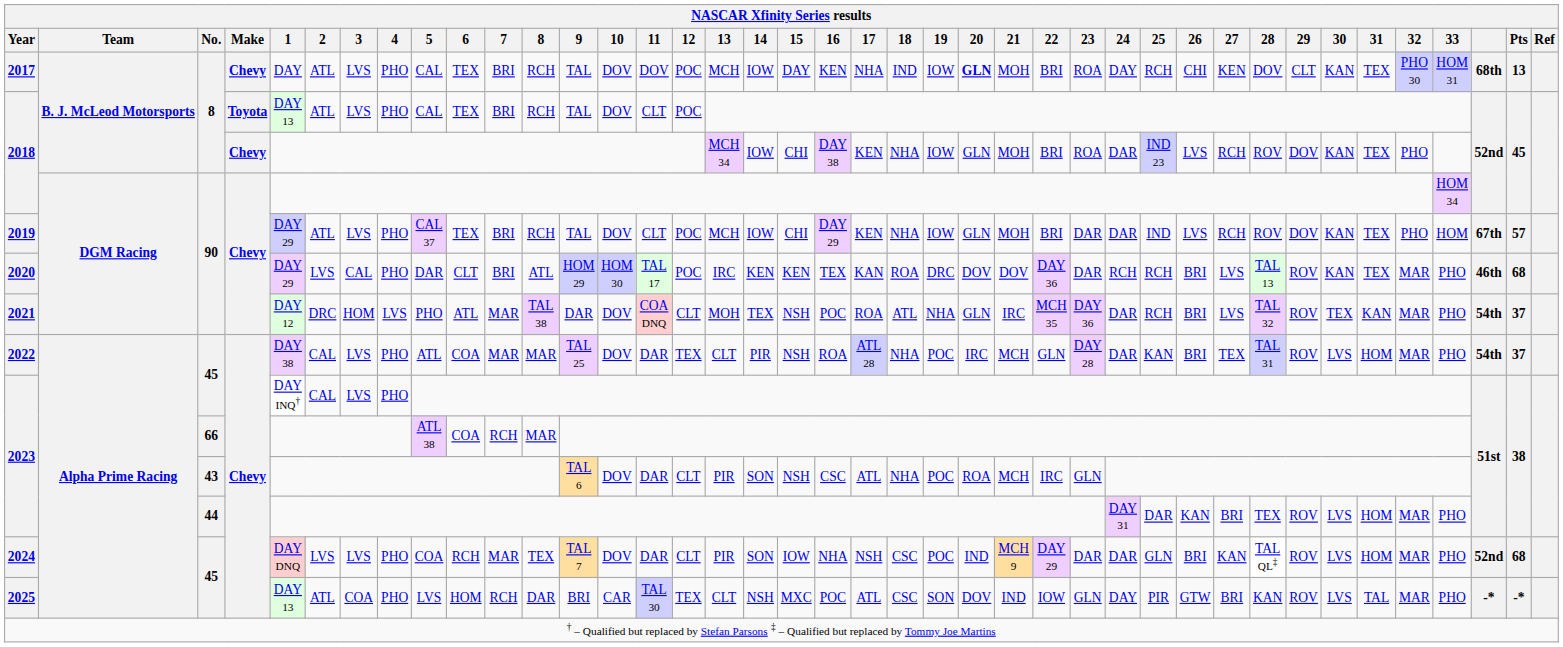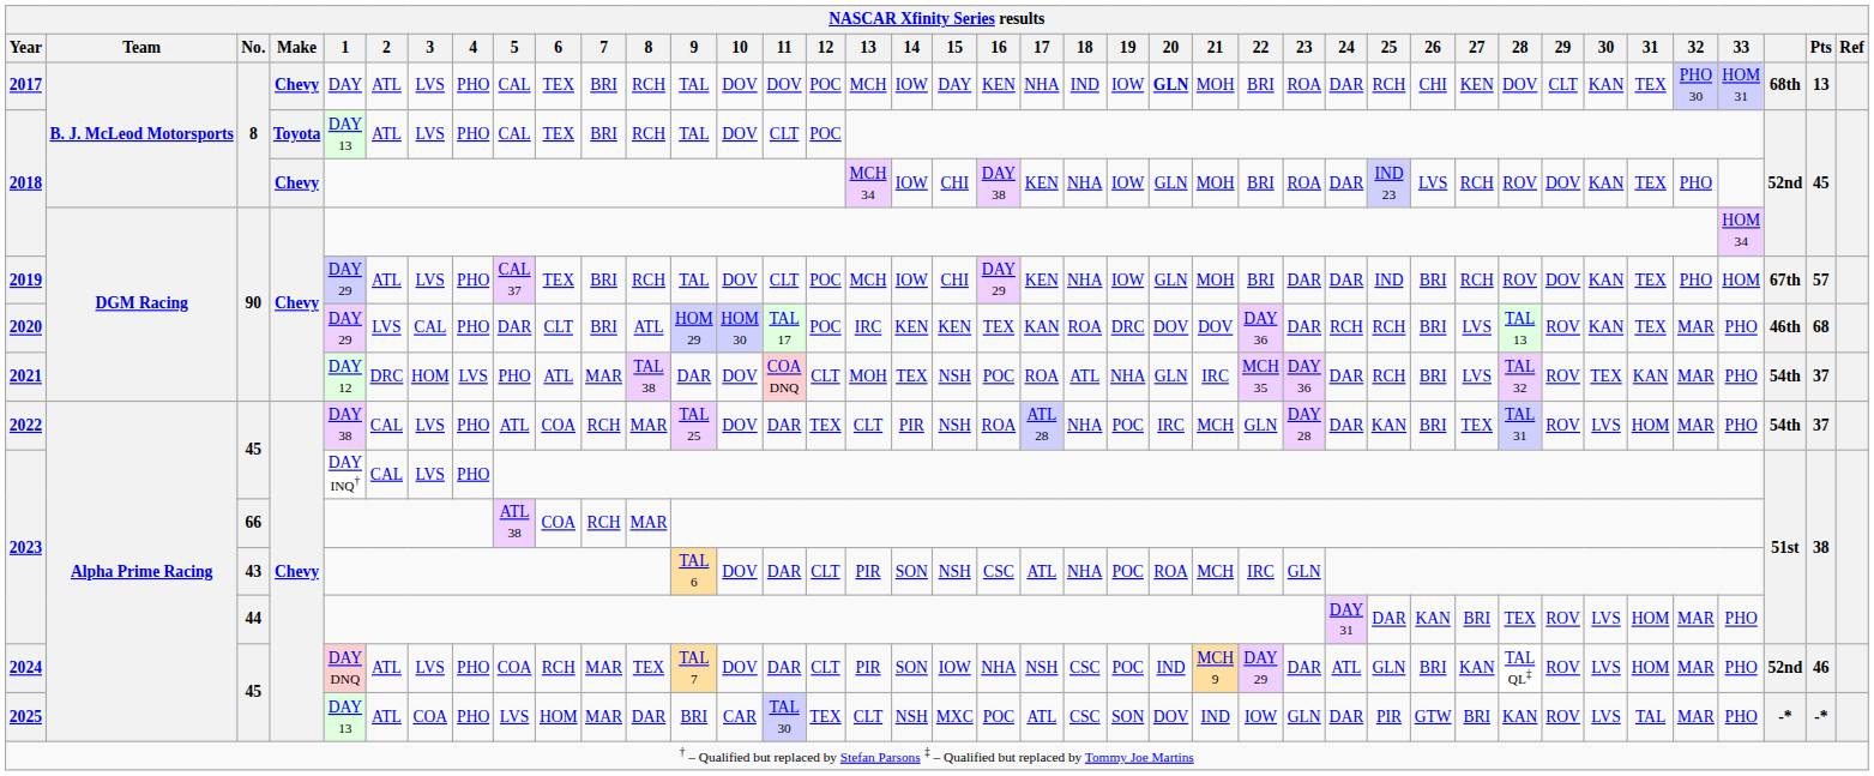 <table class="wikitable" style="text-align:center; font-size:75%">
 <tr>
 <th colspan=42><a href='#'>NASCAR Xfinity Series</a> results</th>
 </tr>
 <tr>
 <th>Year</th>
 <th>Team</th>
 <th>No.</th>
 <th>Make</th>
 <th>1</th>
 <th>2</th>
 <th>3</th>
 <th>4</th>
 <th>5</th>
 <th>6</th>
 <th>7</th>
 <th>8</th>
 <th>9</th>
 <th>10</th>
 <th>11</th>
 <th>12</th>
 <th>13</th>
 <th>14</th>
 <th>15</th>
 <th>16</th>
 <th>17</th>
 <th>18</th>
 <th>19</th>
 <th>20</th>
 <th>21</th>
 <th>22</th>
 <th>23</th>
 <th>24</th>
 <th>25</th>
 <th>26</th>
 <th>27</th>
 <th>28</th>
 <th>29</th>
 <th>30</th>
 <th>31</th>
 <th>32</th>
 <th>33</th>
 <th></th>
 <th>Pts</th>
 <th>Ref</th>
 </tr>
 <tr>
 <th><a href='#'>2017</a></th>
 <th rowspan=3><a href='#'>B. J. McLeod Motorsports</a></th>
 <th rowspan=3>8</th>
 <th><a href='#'>Chevy</a></th>
 <td><a href='#'>DAY</a></td>
 <td><a href='#'>ATL</a></td>
 <td><a href='#'>LVS</a></td>
 <td><a href='#'>PHO</a></td>
 <td><a href='#'>CAL</a></td>
 <td><a href='#'>TEX</a></td>
 <td><a href='#'>BRI</a></td>
 <td><a href='#'>RCH</a></td>
 <td><a href='#'>TAL</a></td>
 <td><a href='#'>DOV</a></td>
 <td><a href='#'>DOV</a></td>
 <td><a href='#'>POC</a></td>
 <td><a href='#'>MCH</a></td>
 <td><a href='#'>IOW</a></td>
 <td><a href='#'>DAY</a></td>
 <td><a href='#'>KEN</a></td>
 <td><a href='#'>NHA</a></td>
 <td><a href='#'>IND</a></td>
 <td><a href='#'>IOW</a></td>
 <td><strong><a href='#'>GLN</a></strong></td>
 <td><a href='#'>MOH</a></td>
 <td><a href='#'>BRI</a></td>
 <td><a href='#'>ROA</a></td>
-<td><a href='#'>DAY</a></td>
+<td><a href='#'>DAR</a></td>
 <td><a href='#'>RCH</a></td>
 <td><a href='#'>CHI</a></td>
 <td><a href='#'>KEN</a></td>
 <td><a href='#'>DOV</a></td>
 <td><a href='#'>CLT</a></td>
 <td><a href='#'>KAN</a></td>
 <td><a href='#'>TEX</a></td>
 <td style="background:#CFCFFF;"><a href='#'>PHO</a><br><small>30</small></td>
 <td style="background:#CFCFFF;"><a href='#'>HOM</a><br><small>31</small></td>
 <th>68th</th>
 <th>13</th>
 <th></th>
 </tr>
 <tr>
 <th rowspan=3><a href='#'>2018</a></th>
 <th><a href='#'>Toyota</a></th>
 <td style="background:#DFFFDF;"><a href='#'>DAY</a><br><small>13</small></td>
 <td><a href='#'>ATL</a></td>
 <td><a href='#'>LVS</a></td>
 <td><a href='#'>PHO</a></td>
 <td><a href='#'>CAL</a></td>
 <td><a href='#'>TEX</a></td>
 <td><a href='#'>BRI</a></td>
 <td><a href='#'>RCH</a></td>
 <td><a href='#'>TAL</a></td>
 <td><a href='#'>DOV</a></td>
 <td><a href='#'>CLT</a></td>
 <td><a href='#'>POC</a></td>
 <td colspan=21></td>
 <th rowspan=3>52nd</th>
 <th rowspan=3>45</th>
 <th rowspan=3></th>
 </tr>
 <tr>
 <th><a href='#'>Chevy</a></th>
 <td colspan=12></td>
 <td style="background:#EFCFFF;"><a href='#'>MCH</a><br><small>34</small></td>
 <td><a href='#'>IOW</a></td>
 <td><a href='#'>CHI</a></td>
 <td style="background:#EFCFFF;"><a href='#'>DAY</a><br><small>38</small></td>
 <td><a href='#'>KEN</a></td>
 <td><a href='#'>NHA</a></td>
 <td><a href='#'>IOW</a></td>
 <td><a href='#'>GLN</a></td>
 <td><a href='#'>MOH</a></td>
 <td><a href='#'>BRI</a></td>
 <td><a href='#'>ROA</a></td>
 <td><a href='#'>DAR</a></td>
 <td style="background:#CFCFFF;"><a href='#'>IND</a><br><small>23</small></td>
 <td><a href='#'>LVS</a></td>
 <td><a href='#'>RCH</a></td>
 <td><a href='#'>ROV</a></td>
 <td><a href='#'>DOV</a></td>
 <td><a href='#'>KAN</a></td>
 <td><a href='#'>TEX</a></td>
 <td><a href='#'>PHO</a></td>
 <td></td>
 </tr>
 <tr>
 <th rowspan=4><a href='#'>DGM Racing</a></th>
 <th rowspan=4>90</th>
 <th rowspan=4><a href='#'>Chevy</a></th>
 <td colspan=32></td>
 <td style="background:#EFCFFF;"><a href='#'>HOM</a><br><small>34</small></td>
 </tr>
 <tr>
 <th><a href='#'>2019</a></th>
 <td style="background:#CFCFFF;"><a href='#'>DAY</a><br><small>29</small></td>
 <td><a href='#'>ATL</a></td>
 <td><a href='#'>LVS</a></td>
 <td><a href='#'>PHO</a></td>
 <td style="background:#EFCFFF;"><a href='#'>CAL</a><br><small>37</small></td>
 <td><a href='#'>TEX</a></td>
 <td><a href='#'>BRI</a></td>
 <td><a href='#'>RCH</a></td>
 <td><a href='#'>TAL</a></td>
 <td><a href='#'>DOV</a></td>
 <td><a href='#'>CLT</a></td>
 <td><a href='#'>POC</a></td>
 <td><a href='#'>MCH</a></td>
 <td><a href='#'>IOW</a></td>
 <td><a href='#'>CHI</a></td>
 <td style="background:#EFCFFF;"><a href='#'>DAY</a><br><small>29</small></td>
 <td><a href='#'>KEN</a></td>
 <td><a href='#'>NHA</a></td>
 <td><a href='#'>IOW</a></td>
 <td><a href='#'>GLN</a></td>
 <td><a href='#'>MOH</a></td>
 <td><a href='#'>BRI</a></td>
 <td><a href='#'>DAR</a></td>
 <td><a href='#'>DAR</a></td>
 <td><a href='#'>IND</a></td>
-<td><a href='#'>LVS</a></td>
+<td><a href='#'>BRI</a></td>
 <td><a href='#'>RCH</a></td>
 <td><a href='#'>ROV</a></td>
 <td><a href='#'>DOV</a></td>
 <td><a href='#'>KAN</a></td>
 <td><a href='#'>TEX</a></td>
 <td><a href='#'>PHO</a></td>
 <td><a href='#'>HOM</a></td>
 <th>67th</th>
 <th>57</th>
 <th></th>
 </tr>
 <tr>
 <th><a href='#'>2020</a></th>
 <td style="background:#EFCFFF;"><a href='#'>DAY</a><br><small>29</small></td>
 <td><a href='#'>LVS</a></td>
 <td><a href='#'>CAL</a></td>
 <td><a href='#'>PHO</a></td>
 <td><a href='#'>DAR</a></td>
 <td><a href='#'>CLT</a></td>
 <td><a href='#'>BRI</a></td>
 <td><a href='#'>ATL</a></td>
 <td style="background:#CFCFFF;"><a href='#'>HOM</a><br><small>29</small></td>
 <td style="background:#CFCFFF;"><a href='#'>HOM</a><br><small>30</small></td>
 <td style="background:#DFFFDF;"><a href='#'>TAL</a><br><small>17</small></td>
 <td><a href='#'>POC</a></td>
 <td><a href='#'>IRC</a></td>
 <td><a href='#'>KEN</a></td>
 <td><a href='#'>KEN</a></td>
 <td><a href='#'>TEX</a></td>
 <td><a href='#'>KAN</a></td>
 <td><a href='#'>ROA</a></td>
 <td><a href='#'>DRC</a></td>
 <td><a href='#'>DOV</a></td>
 <td><a href='#'>DOV</a></td>
 <td style="background:#EFCFFF;"><a href='#'>DAY</a><br><small>36</small></td>
 <td><a href='#'>DAR</a></td>
 <td><a href='#'>RCH</a></td>
 <td><a href='#'>RCH</a></td>
 <td><a href='#'>BRI</a></td>
 <td><a href='#'>LVS</a></td>
 <td style="background:#DFFFDF;"><a href='#'>TAL</a><br><small>13</small></td>
 <td><a href='#'>ROV</a></td>
 <td><a href='#'>KAN</a></td>
 <td><a href='#'>TEX</a></td>
 <td><a href='#'>MAR</a></td>
 <td><a href='#'>PHO</a></td>
 <th>46th</th>
 <th>68</th>
 <th></th>
 </tr>
 <tr>
 <th><a href='#'>2021</a></th>
 <td style="background:#DFFFDF;"><a href='#'>DAY</a><br><small>12</small></td>
 <td><a href='#'>DRC</a></td>
 <td><a href='#'>HOM</a></td>
 <td><a href='#'>LVS</a></td>
 <td><a href='#'>PHO</a></td>
 <td><a href='#'>ATL</a></td>
 <td><a href='#'>MAR</a></td>
 <td style="background:#EFCFFF;"><a href='#'>TAL</a><br><small>38</small></td>
 <td><a href='#'>DAR</a></td>
 <td><a href='#'>DOV</a></td>
 <td style="background:#FFCFCF;"><a href='#'>COA</a><br><small>DNQ</small></td>
 <td><a href='#'>CLT</a></td>
 <td><a href='#'>MOH</a></td>
 <td><a href='#'>TEX</a></td>
 <td><a href='#'>NSH</a></td>
 <td><a href='#'>POC</a></td>
 <td><a href='#'>ROA</a></td>
 <td><a href='#'>ATL</a></td>
 <td><a href='#'>NHA</a></td>
 <td><a href='#'>GLN</a></td>
 <td><a href='#'>IRC</a></td>
 <td style="background:#EFCFFF;"><a href='#'>MCH</a><br><small>35</small></td>
 <td style="background:#EFCFFF;"><a href='#'>DAY</a><br><small>36</small></td>
 <td><a href='#'>DAR</a></td>
 <td><a href='#'>RCH</a></td>
 <td><a href='#'>BRI</a></td>
 <td><a href='#'>LVS</a></td>
 <td style="background:#EFCFFF;"><a href='#'>TAL</a><br><small>32</small></td>
 <td><a href='#'>ROV</a></td>
 <td><a href='#'>TEX</a></td>
 <td><a href='#'>KAN</a></td>
 <td><a href='#'>MAR</a></td>
 <td><a href='#'>PHO</a></td>
 <th>54th</th>
 <th>37</th>
 <th></th>
 </tr>
 <tr>
 <th><a href='#'>2022</a></th>
 <th rowspan=7><a href='#'>Alpha Prime Racing</a></th>
 <th rowspan=2>45</th>
 <th rowspan=7><a href='#'>Chevy</a></th>
 <td style="background:#EFCFFF;"><a href='#'>DAY</a><br><small>38</small></td>
 <td><a href='#'>CAL</a></td>
 <td><a href='#'>LVS</a></td>
 <td><a href='#'>PHO</a></td>
 <td><a href='#'>ATL</a></td>
 <td><a href='#'>COA</a></td>
-<td><a href='#'>MAR</a></td>
+<td><a href='#'>RCH</a></td>
 <td><a href='#'>MAR</a></td>
 <td style="background:#EFCFFF;"><a href='#'>TAL</a><br><small>25</small></td>
 <td><a href='#'>DOV</a></td>
 <td><a href='#'>DAR</a></td>
 <td><a href='#'>TEX</a></td>
 <td><a href='#'>CLT</a></td>
 <td><a href='#'>PIR</a></td>
 <td><a href='#'>NSH</a></td>
 <td><a href='#'>ROA</a></td>
 <td style="background:#CFCFFF;"><a href='#'>ATL</a><br><small>28</small></td>
 <td><a href='#'>NHA</a></td>
 <td><a href='#'>POC</a></td>
 <td><a href='#'>IRC</a></td>
 <td><a href='#'>MCH</a></td>
 <td><a href='#'>GLN</a></td>
 <td style="background:#EFCFFF;"><a href='#'>DAY</a><br><small>28</small></td>
 <td><a href='#'>DAR</a></td>
 <td><a href='#'>KAN</a></td>
 <td><a href='#'>BRI</a></td>
 <td><a href='#'>TEX</a></td>
 <td style="background:#CFCFFF;"><a href='#'>TAL</a><br><small>31</small></td>
 <td><a href='#'>ROV</a></td>
 <td><a href='#'>LVS</a></td>
 <td><a href='#'>HOM</a></td>
 <td><a href='#'>MAR</a></td>
 <td><a href='#'>PHO</a></td>
 <th>54th</th>
 <th>37</th>
 <th></th>
 </tr>
 <tr>
 <th rowspan=4><a href='#'>2023</a></th>
 <td style="background:#FFF;"><a href='#'>DAY</a><br><small>INQ<sup>†</sup></small></td>
 <td><a href='#'>CAL</a></td>
 <td><a href='#'>LVS</a></td>
 <td><a href='#'>PHO</a></td>
 <td colspan=29></td>
 <th rowspan=4>51st</th>
 <th rowspan=4>38</th>
 <th rowspan=4></th>
 </tr>
 <tr>
 <th>66</th>
 <td colspan=4></td>
 <td style="background:#EFCFFF;"><a href='#'>ATL</a><br><small>38</small></td>
 <td><a href='#'>COA</a></td>
 <td><a href='#'>RCH</a></td>
 <td><a href='#'>MAR</a></td>
 <td colspan=25></td>
 </tr>
 <tr>
 <th>43</th>
 <td colspan=8></td>
 <td style="background:#FFDF9F;"><a href='#'>TAL</a><br><small>6</small></td>
 <td><a href='#'>DOV</a></td>
 <td><a href='#'>DAR</a></td>
 <td><a href='#'>CLT</a></td>
 <td><a href='#'>PIR</a></td>
 <td><a href='#'>SON</a></td>
 <td><a href='#'>NSH</a></td>
 <td><a href='#'>CSC</a></td>
 <td><a href='#'>ATL</a></td>
 <td><a href='#'>NHA</a></td>
 <td><a href='#'>POC</a></td>
 <td><a href='#'>ROA</a></td>
 <td><a href='#'>MCH</a></td>
 <td><a href='#'>IRC</a></td>
 <td><a href='#'>GLN</a></td>
 <td colspan=10></td>
 </tr>
 <tr>
 <th>44</th>
 <td colspan=23></td>
 <td style="background:#EFCFFF;"><a href='#'>DAY</a><br><small>31</small></td>
 <td><a href='#'>DAR</a></td>
 <td><a href='#'>KAN</a></td>
 <td><a href='#'>BRI</a></td>
 <td><a href='#'>TEX</a></td>
 <td><a href='#'>ROV</a></td>
 <td><a href='#'>LVS</a></td>
 <td><a href='#'>HOM</a></td>
 <td><a href='#'>MAR</a></td>
 <td><a href='#'>PHO</a></td>
 </tr>
 <tr>
 <th><a href='#'>2024</a></th>
 <th rowspan=2>45</th>
 <td style="background:#FFCFCF;"><a href='#'>DAY</a><br><small>DNQ</small></td>
-<td><a href='#'>LVS</a></td>
+<td><a href='#'>ATL</a></td>
 <td><a href='#'>LVS</a></td>
 <td><a href='#'>PHO</a></td>
 <td><a href='#'>COA</a></td>
 <td><a href='#'>RCH</a></td>
 <td><a href='#'>MAR</a></td>
 <td><a href='#'>TEX</a></td>
 <td style="background:#FFDF9F;"><a href='#'>TAL</a><br><small>7</small></td>
 <td><a href='#'>DOV</a></td>
 <td><a href='#'>DAR</a></td>
 <td><a href='#'>CLT</a></td>
 <td><a href='#'>PIR</a></td>
 <td><a href='#'>SON</a></td>
 <td><a href='#'>IOW</a></td>
 <td><a href='#'>NHA</a></td>
 <td><a href='#'>NSH</a></td>
 <td><a href='#'>CSC</a></td>
 <td><a href='#'>POC</a></td>
 <td><a href='#'>IND</a></td>
 <td style="background:#FFDF9F;"><a href='#'>MCH</a><br><small>9</small></td>
 <td style="background:#EFCFFF;"><a href='#'>DAY</a><br><small>29</small></td>
 <td><a href='#'>DAR</a></td>
-<td><a href='#'>DAR</a></td>
+<td><a href='#'>ATL</a></td>
 <td><a href='#'>GLN</a></td>
 <td><a href='#'>BRI</a></td>
 <td><a href='#'>KAN</a></td>
 <td style="background:#FFFFFF;"><a href='#'>TAL</a><br><small>QL<sup>‡</sup></small></td>
 <td><a href='#'>ROV</a></td>
 <td><a href='#'>LVS</a></td>
 <td><a href='#'>HOM</a></td>
 <td><a href='#'>MAR</a></td>
 <td><a href='#'>PHO</a></td>
 <th>52nd</th>
-<th>68</th>
+<th>46</th>
 <th></th>
 </tr>
 <tr>
 <th><a href='#'>2025</a></th>
 <td style="background:#DFFFDF;"><a href='#'>DAY</a><br><small>13</small></td>
 <td><a href='#'>ATL</a></td>
 <td><a href='#'>COA</a></td>
 <td><a href='#'>PHO</a></td>
 <td><a href='#'>LVS</a></td>
 <td><a href='#'>HOM</a></td>
-<td><a href='#'>RCH</a></td>
+<td><a href='#'>MAR</a></td>
 <td><a href='#'>DAR</a></td>
 <td><a href='#'>BRI</a></td>
 <td><a href='#'>CAR</a></td>
 <td style="background:#CFCFFF;"><a href='#'>TAL</a><br><small>30</small></td>
 <td><a href='#'>TEX</a></td>
 <td><a href='#'>CLT</a></td>
 <td><a href='#'>NSH</a></td>
 <td><a href='#'>MXC</a></td>
 <td><a href='#'>POC</a></td>
 <td><a href='#'>ATL</a></td>
 <td><a href='#'>CSC</a></td>
 <td><a href='#'>SON</a></td>
 <td><a href='#'>DOV</a></td>
 <td><a href='#'>IND</a></td>
 <td><a href='#'>IOW</a></td>
 <td><a href='#'>GLN</a></td>
-<td><a href='#'>DAY</a></td>
+<td><a href='#'>DAR</a></td>
 <td><a href='#'>PIR</a></td>
 <td><a href='#'>GTW</a></td>
 <td><a href='#'>BRI</a></td>
 <td><a href='#'>KAN</a></td>
 <td><a href='#'>ROV</a></td>
 <td><a href='#'>LVS</a></td>
 <td><a href='#'>TAL</a></td>
 <td><a href='#'>MAR</a></td>
 <td><a href='#'>PHO</a></td>
 <th>-*</th>
 <th>-*</th>
 <th></th>
 </tr>
 <tr>
 <td colspan=42><small><sup>†</sup> – Qualified but replaced by <a href='#'>Stefan Parsons</a></small> <small><sup>‡</sup> – Qualified but replaced by <a href='#'>Tommy Joe Martins</a></small></td>
 </tr>
 </table>
